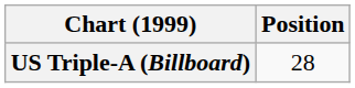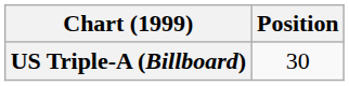 <table class="wikitable plainrowheaders" style="text-align:center">
 <tr>
 <th>Chart (1999)</th>
 <th>Position</th>
 </tr>
 <tr>
 <th scope="row">US Triple-A (<em>Billboard</em>)</th>
-<td>28</td>
+<td>30</td>
 </tr>
 </table>
